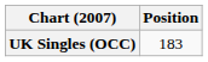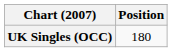 <table class="wikitable plainrowheaders" style="text-align:center">
 <tr>
 <th>Chart (2007)</th>
 <th>Position</th>
 </tr>
 <tr>
 <th scope="row">UK Singles (OCC)</th>
-<td>183</td>
+<td>180</td>
 </tr>
 </table>
